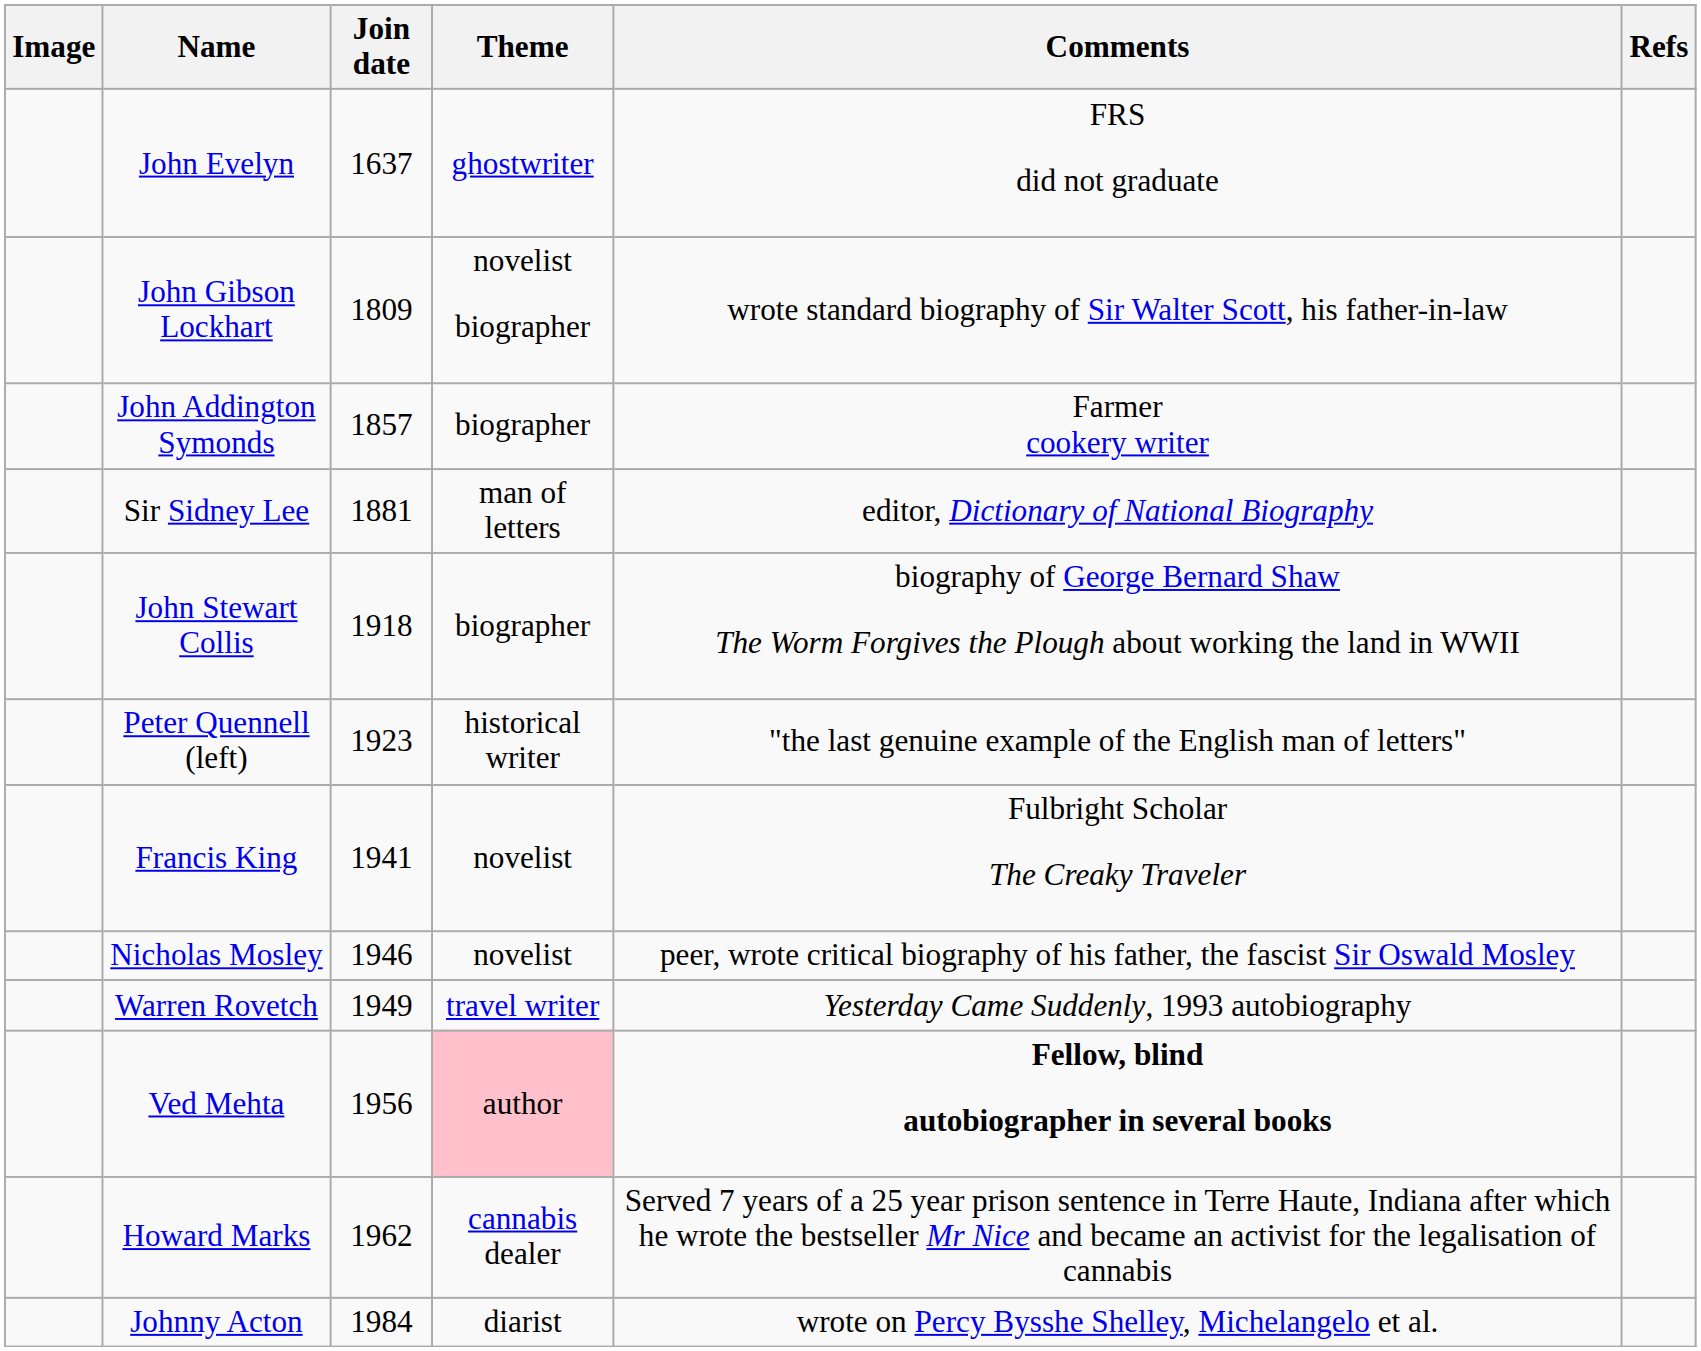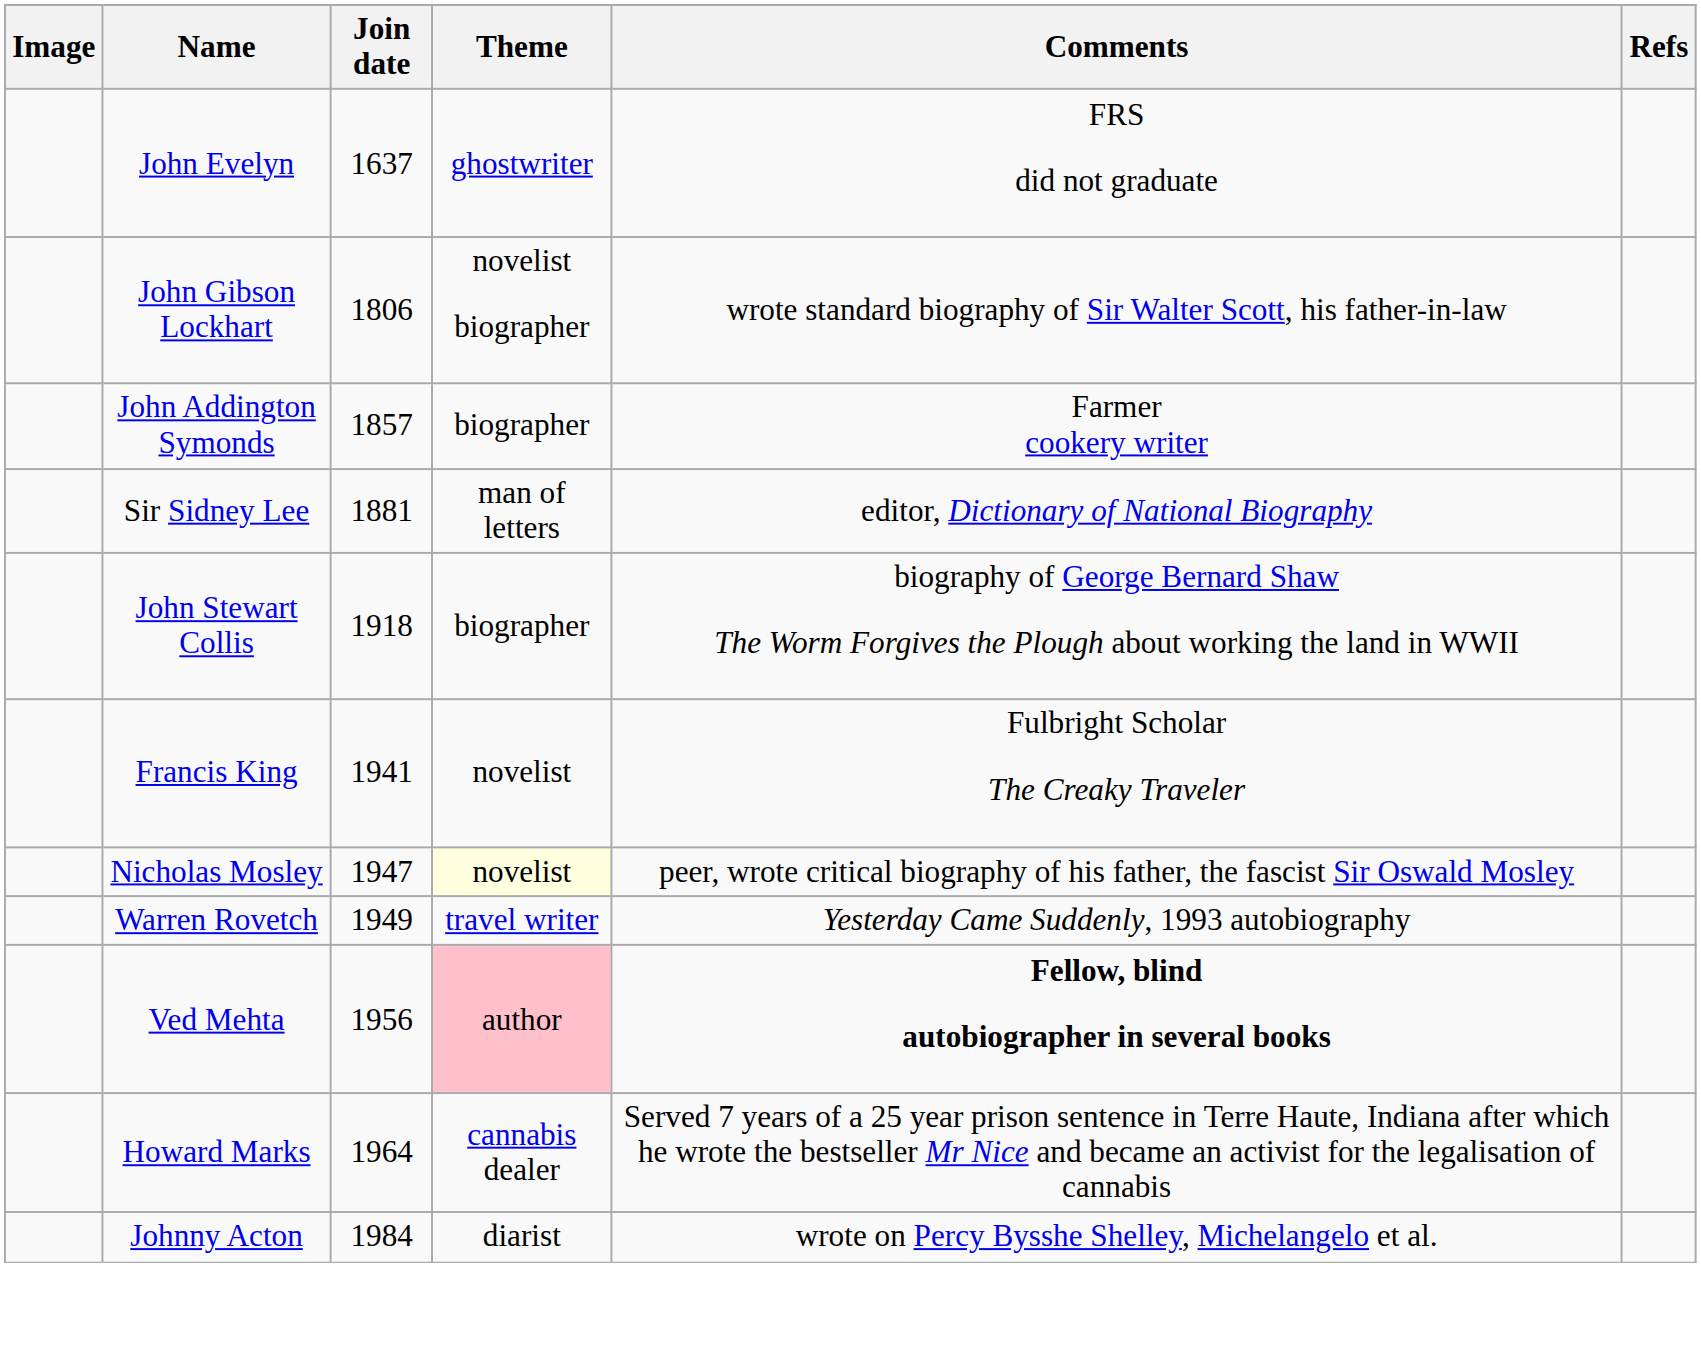 <table class="wikitable sortable" style="text-align:center;">
 <tr>
 <th scope=col class="unsortable">Image</th>
 <th scope=col>Name</th>
 <th scope=col>Join date</th>
 <th scope=col>Theme</th>
 <th scope=col>Comments</th>
 <th scope=col>Refs</th>
 </tr>
 <tr>
 <td></td>
 <td><a href='#'>John Evelyn</a></td>
 <td>1637</td>
 <td><a href='#'>ghostwriter</a></td>
 <td>FRS<p>did not graduate</p></td>
 <td></td>
 </tr>
 <tr>
 <td></td>
 <td><a href='#'>John Gibson Lockhart</a></td>
-<td>1809</td>
+<td>1806</td>
 <td>novelist<p>biographer</p></td>
 <td>wrote standard biography of <a href='#'>Sir Walter Scott</a>, his father-in-law</td>
 <td></td>
 </tr>
 <tr>
 <td></td>
 <td><a href='#'>John Addington Symonds</a></td>
 <td>1857</td>
 <td>biographer</td>
 <td>Farmer<br><a href='#'>cookery writer</a></td>
 <td></td>
 </tr>
 <tr>
 <td></td>
 <td>Sir <a href='#'>Sidney Lee</a></td>
 <td>1881</td>
 <td>man of letters</td>
 <td>editor, <em><a href='#'>Dictionary of National Biography</a></em></td>
 <td></td>
 </tr>
 <tr>
 <td></td>
 <td><a href='#'>John Stewart Collis</a></td>
 <td>1918</td>
 <td>biographer</td>
 <td>biography of <a href='#'>George Bernard Shaw</a><p><em>The Worm Forgives the Plough</em> about working the land in WWII</p></td>
 <td></td>
 </tr>
 <tr>
 <td></td>
-<td><a href='#'>Peter Quennell</a><br>(left)</td>
-<td>1923</td>
-<td>historical writer</td>
-<td>"the last genuine example of the English man of letters"</td>
-<td></td>
-</tr>
-<tr>
-<td></td>
 <td><a href='#'>Francis King</a></td>
 <td>1941</td>
 <td>novelist</td>
 <td>Fulbright Scholar<p><em>The Creaky Traveler</em></p></td>
 <td></td>
 </tr>
 <tr>
 <td></td>
 <td><a href='#'>Nicholas Mosley</a></td>
-<td>1946</td>
-<td>novelist</td>
+<td>1947</td>
+<td style="background: lightyellow;">novelist</td>
 <td>peer, wrote critical biography of his father, the fascist <a href='#'>Sir Oswald Mosley</a></td>
 <td></td>
 </tr>
 <tr>
 <td></td>
 <td><a href='#'>Warren Rovetch</a></td>
 <td>1949</td>
 <td><a href='#'>travel writer</a></td>
 <td><em>Yesterday Came Suddenly</em>, 1993 autobiography</td>
 <td></td>
 </tr>
 <tr>
 <td></td>
 <td><a href='#'>Ved Mehta</a></td>
 <td>1956</td>
 <td style="background: pink;">author</td>
 <td><strong>Fellow, blind<p>autobiographer in several books</p></strong></td>
 <td></td>
 </tr>
 <tr>
 <td></td>
 <td><a href='#'>Howard Marks</a></td>
-<td>1962</td>
+<td>1964</td>
 <td><a href='#'>cannabis</a> dealer</td>
 <td>Served 7 years of a 25 year prison sentence in Terre Haute, Indiana after which he wrote the bestseller <em><a href='#'>Mr Nice</a></em> and became an activist for the legalisation of cannabis</td>
 <td></td>
 </tr>
 <tr>
 <td></td>
 <td><a href='#'>Johnny Acton</a></td>
 <td>1984</td>
 <td>diarist</td>
 <td>wrote on <a href='#'>Percy Bysshe Shelley</a>, <a href='#'>Michelangelo</a> et al.</td>
 <td></td>
 </tr>
 </table>
